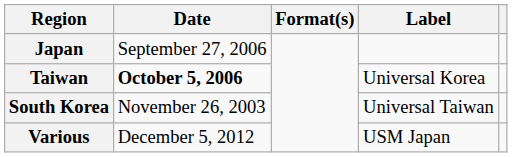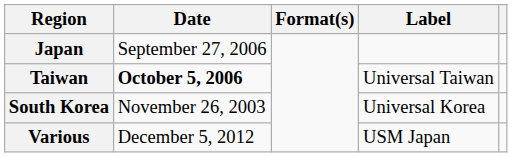 <table class="wikitable plainrowheaders">
 <tr>
 <th scope="col">Region</th>
 <th scope="col">Date</th>
 <th scope="col">Format(s)</th>
 <th scope="col">Label</th>
 <th scope="col"></th>
 </tr>
 <tr>
 <th scope="row">Japan</th>
 <td>September 27, 2006</td>
 <td rowspan="4"></td>
 <td></td>
 <td align="center"></td>
 </tr>
 <tr>
 <th scope="row">Taiwan</th>
 <td><strong>October 5, 2006</strong></td>
-<td>Universal Korea</td>
+<td>Universal Taiwan</td>
 <td align="center"></td>
 </tr>
 <tr>
 <th scope="row">South Korea</th>
 <td>November 26, 2003</td>
-<td>Universal Taiwan</td>
+<td>Universal Korea</td>
 <td align="center"></td>
 </tr>
 <tr>
 <th scope="row">Various</th>
 <td>December 5, 2012</td>
 <td>USM Japan</td>
 <td align="center"></td>
 </tr>
 </table>
